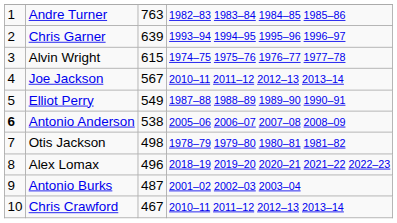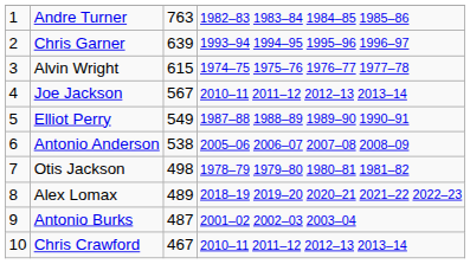 <table class="wikitable">
 <tr>
 </tr>
 <tr>
 <td>1</td>
 <td><a href='#'>Andre Turner</a></td>
 <td>763</td>
 <td style="font-size:80%;"><a href='#'>1982–83</a> <a href='#'>1983–84</a> <a href='#'>1984–85</a> <a href='#'>1985–86</a></td>
 </tr>
 <tr>
 <td>2</td>
 <td><a href='#'>Chris Garner</a></td>
 <td>639</td>
 <td style="font-size:80%;"><a href='#'>1993–94</a> <a href='#'>1994–95</a> <a href='#'>1995–96</a> <a href='#'>1996–97</a></td>
 </tr>
 <tr>
 <td>3</td>
 <td>Alvin Wright</td>
 <td>615</td>
 <td style="font-size:80%;"><a href='#'>1974–75</a> <a href='#'>1975–76</a> <a href='#'>1976–77</a> <a href='#'>1977–78</a></td>
 </tr>
 <tr>
 <td>4</td>
 <td><a href='#'>Joe Jackson</a></td>
 <td>567</td>
 <td style="font-size:80%;"><a href='#'>2010–11</a> <a href='#'>2011–12</a> <a href='#'>2012–13</a> <a href='#'>2013–14</a></td>
 </tr>
 <tr>
 <td>5</td>
 <td><a href='#'>Elliot Perry</a></td>
 <td>549</td>
 <td style="font-size:80%;"><a href='#'>1987–88</a> <a href='#'>1988–89</a> <a href='#'>1989–90</a> <a href='#'>1990–91</a></td>
 </tr>
 <tr>
-<td><strong>6</strong></td>
+<td>6</td>
 <td><a href='#'>Antonio Anderson</a></td>
 <td>538</td>
 <td style="font-size:80%;"><a href='#'>2005–06</a> <a href='#'>2006–07</a> <a href='#'>2007–08</a> <a href='#'>2008–09</a></td>
 </tr>
 <tr>
 <td>7</td>
 <td>Otis Jackson</td>
 <td>498</td>
 <td style="font-size:80%;"><a href='#'>1978–79</a> <a href='#'>1979–80</a> <a href='#'>1980–81</a> <a href='#'>1981–82</a></td>
 </tr>
 <tr>
 <td>8</td>
 <td>Alex Lomax</td>
-<td>496</td>
+<td>489</td>
 <td style="font-size:80%;"><a href='#'>2018–19</a> <a href='#'>2019–20</a> <a href='#'>2020–21</a> <a href='#'>2021–22</a> <a href='#'>2022–23</a></td>
 </tr>
 <tr>
 <td>9</td>
 <td><a href='#'>Antonio Burks</a></td>
 <td>487</td>
 <td style="font-size:80%;"><a href='#'>2001–02</a> <a href='#'>2002–03</a> <a href='#'>2003–04</a></td>
 </tr>
 <tr>
 <td>10</td>
 <td><a href='#'>Chris Crawford</a></td>
 <td>467</td>
 <td style="font-size:80%;"><a href='#'>2010–11</a> <a href='#'>2011–12</a> <a href='#'>2012–13</a> <a href='#'>2013–14</a></td>
 </tr>
 </table>
